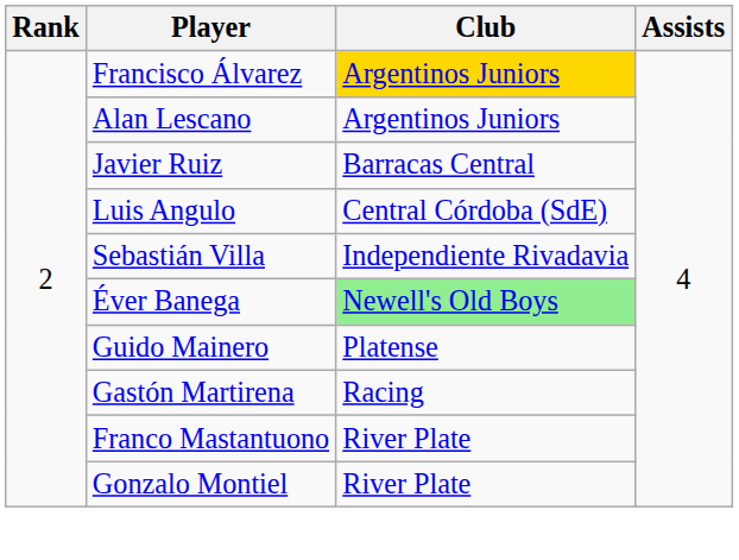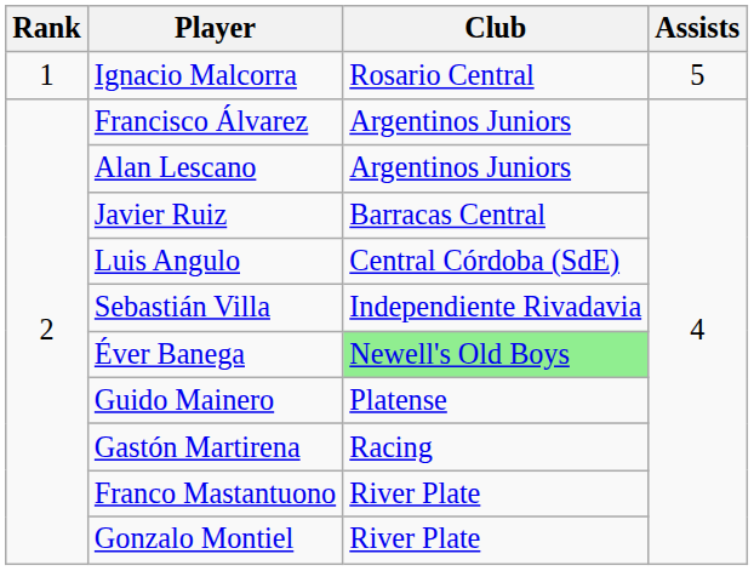 <table class="wikitable" border="1">
 <tr>
 <th>Rank</th>
 <th>Player</th>
 <th>Club</th>
 <th>Assists</th>
 </tr>
 <tr>
+<td align=center>1</td>
+<td> <a href='#'>Ignacio Malcorra</a></td>
+<td><a href='#'>Rosario Central</a></td>
+<td align=center>5</td>
+</tr>
+<tr>
 <td align=center rowspan=10>2</td>
 <td> <a href='#'>Francisco Álvarez</a></td>
-<td style="background: gold;"><a href='#'>Argentinos Juniors</a></td>
+<td><a href='#'>Argentinos Juniors</a></td>
 <td align=center rowspan=10>4</td>
 </tr>
 <tr>
 <td> <a href='#'>Alan Lescano</a></td>
 <td><a href='#'>Argentinos Juniors</a></td>
 </tr>
 <tr>
 <td> <a href='#'>Javier Ruiz</a></td>
 <td><a href='#'>Barracas Central</a></td>
 </tr>
 <tr>
 <td> <a href='#'>Luis Angulo</a></td>
 <td><a href='#'>Central Córdoba (SdE)</a></td>
 </tr>
 <tr>
 <td> <a href='#'>Sebastián Villa</a></td>
 <td><a href='#'>Independiente Rivadavia</a></td>
 </tr>
 <tr>
 <td> <a href='#'>Éver Banega</a></td>
 <td style="background: lightgreen;"><a href='#'>Newell's Old Boys</a></td>
 </tr>
 <tr>
 <td> <a href='#'>Guido Mainero</a></td>
 <td><a href='#'>Platense</a></td>
 </tr>
 <tr>
 <td> <a href='#'>Gastón Martirena</a></td>
 <td><a href='#'>Racing</a></td>
 </tr>
 <tr>
 <td> <a href='#'>Franco Mastantuono</a></td>
 <td><a href='#'>River Plate</a></td>
 </tr>
 <tr>
 <td> <a href='#'>Gonzalo Montiel</a></td>
 <td><a href='#'>River Plate</a></td>
 </tr>
 </table>
